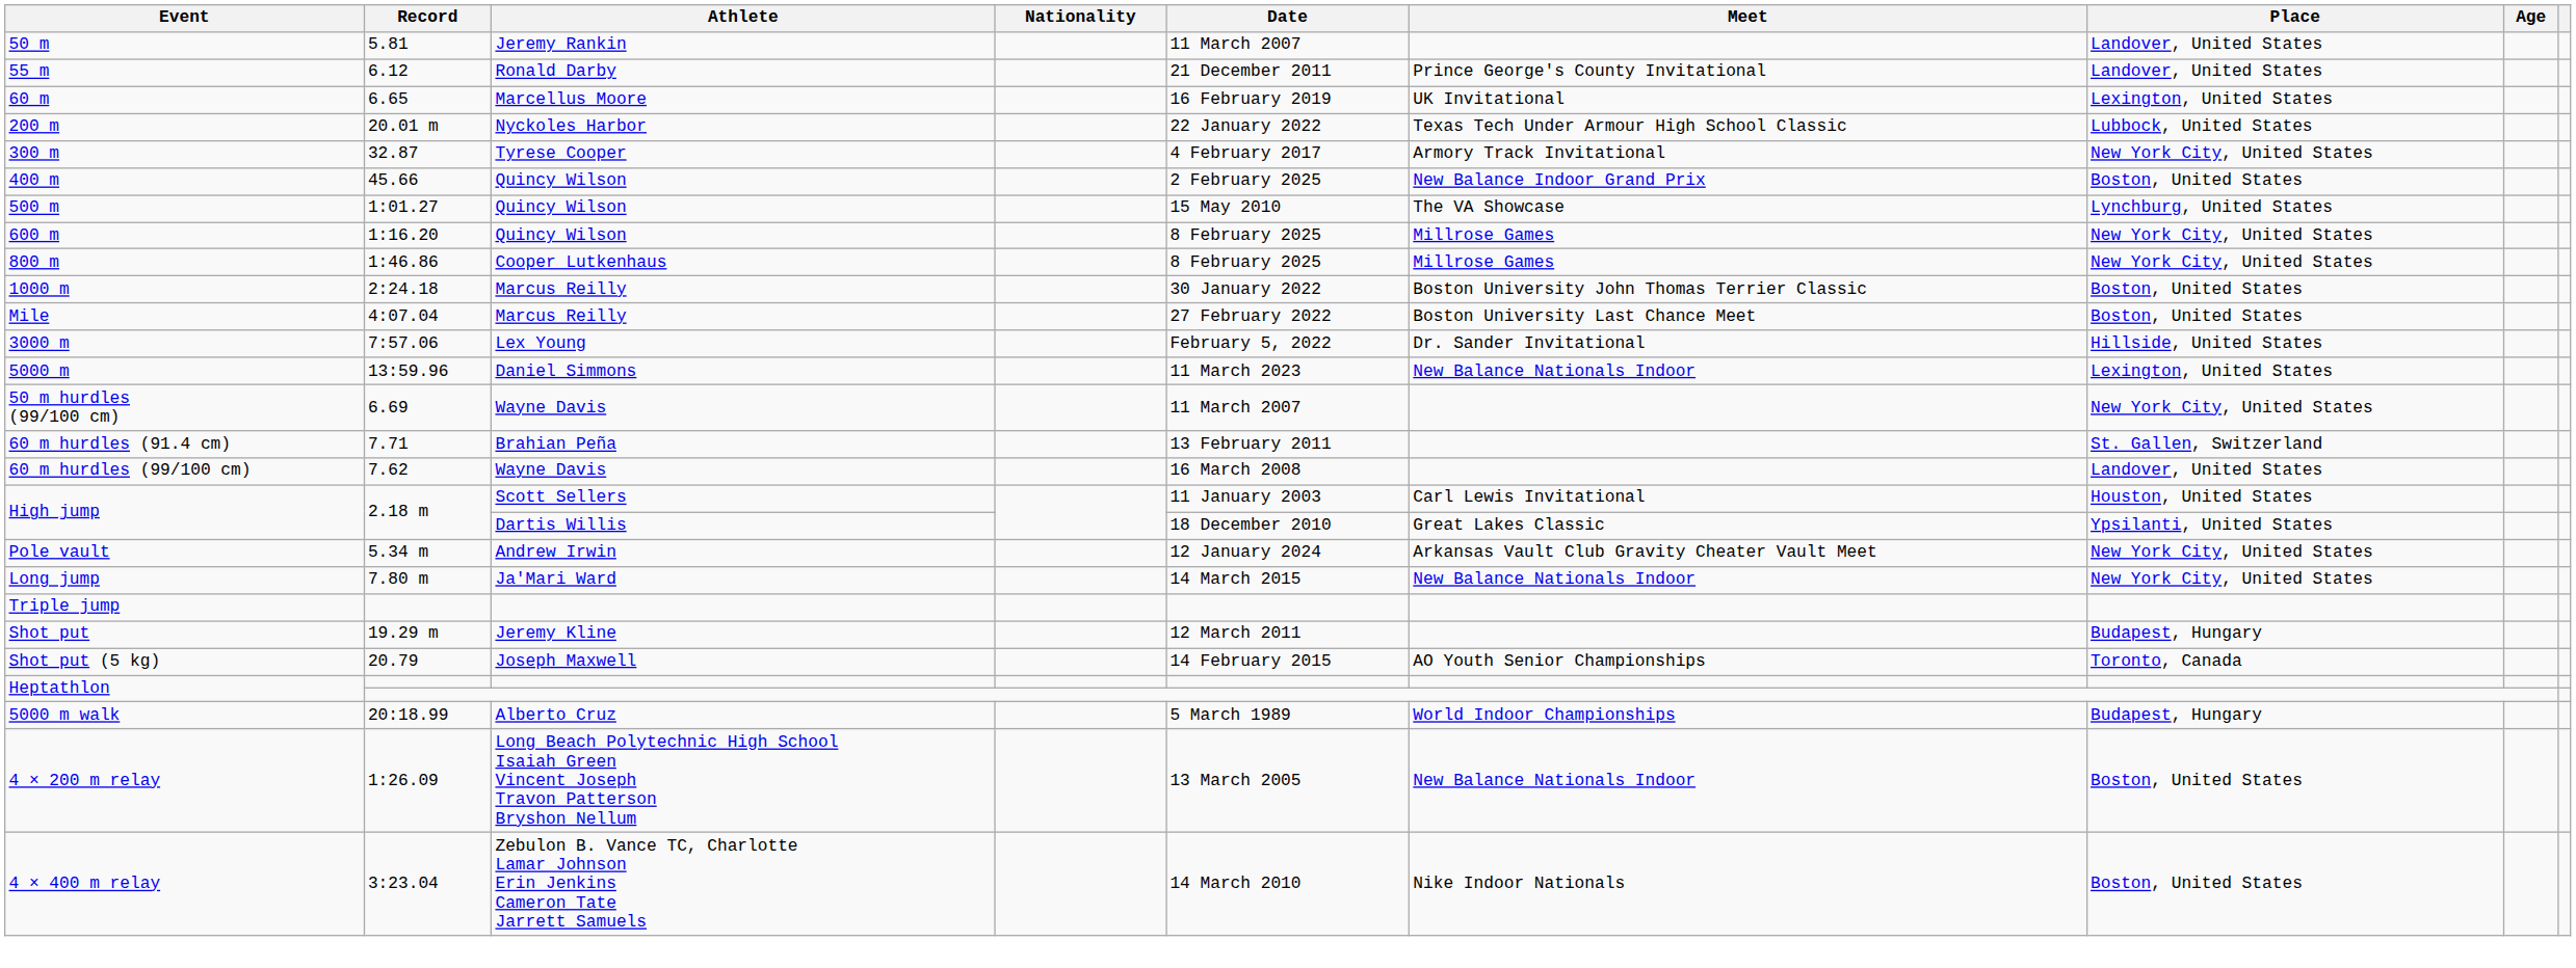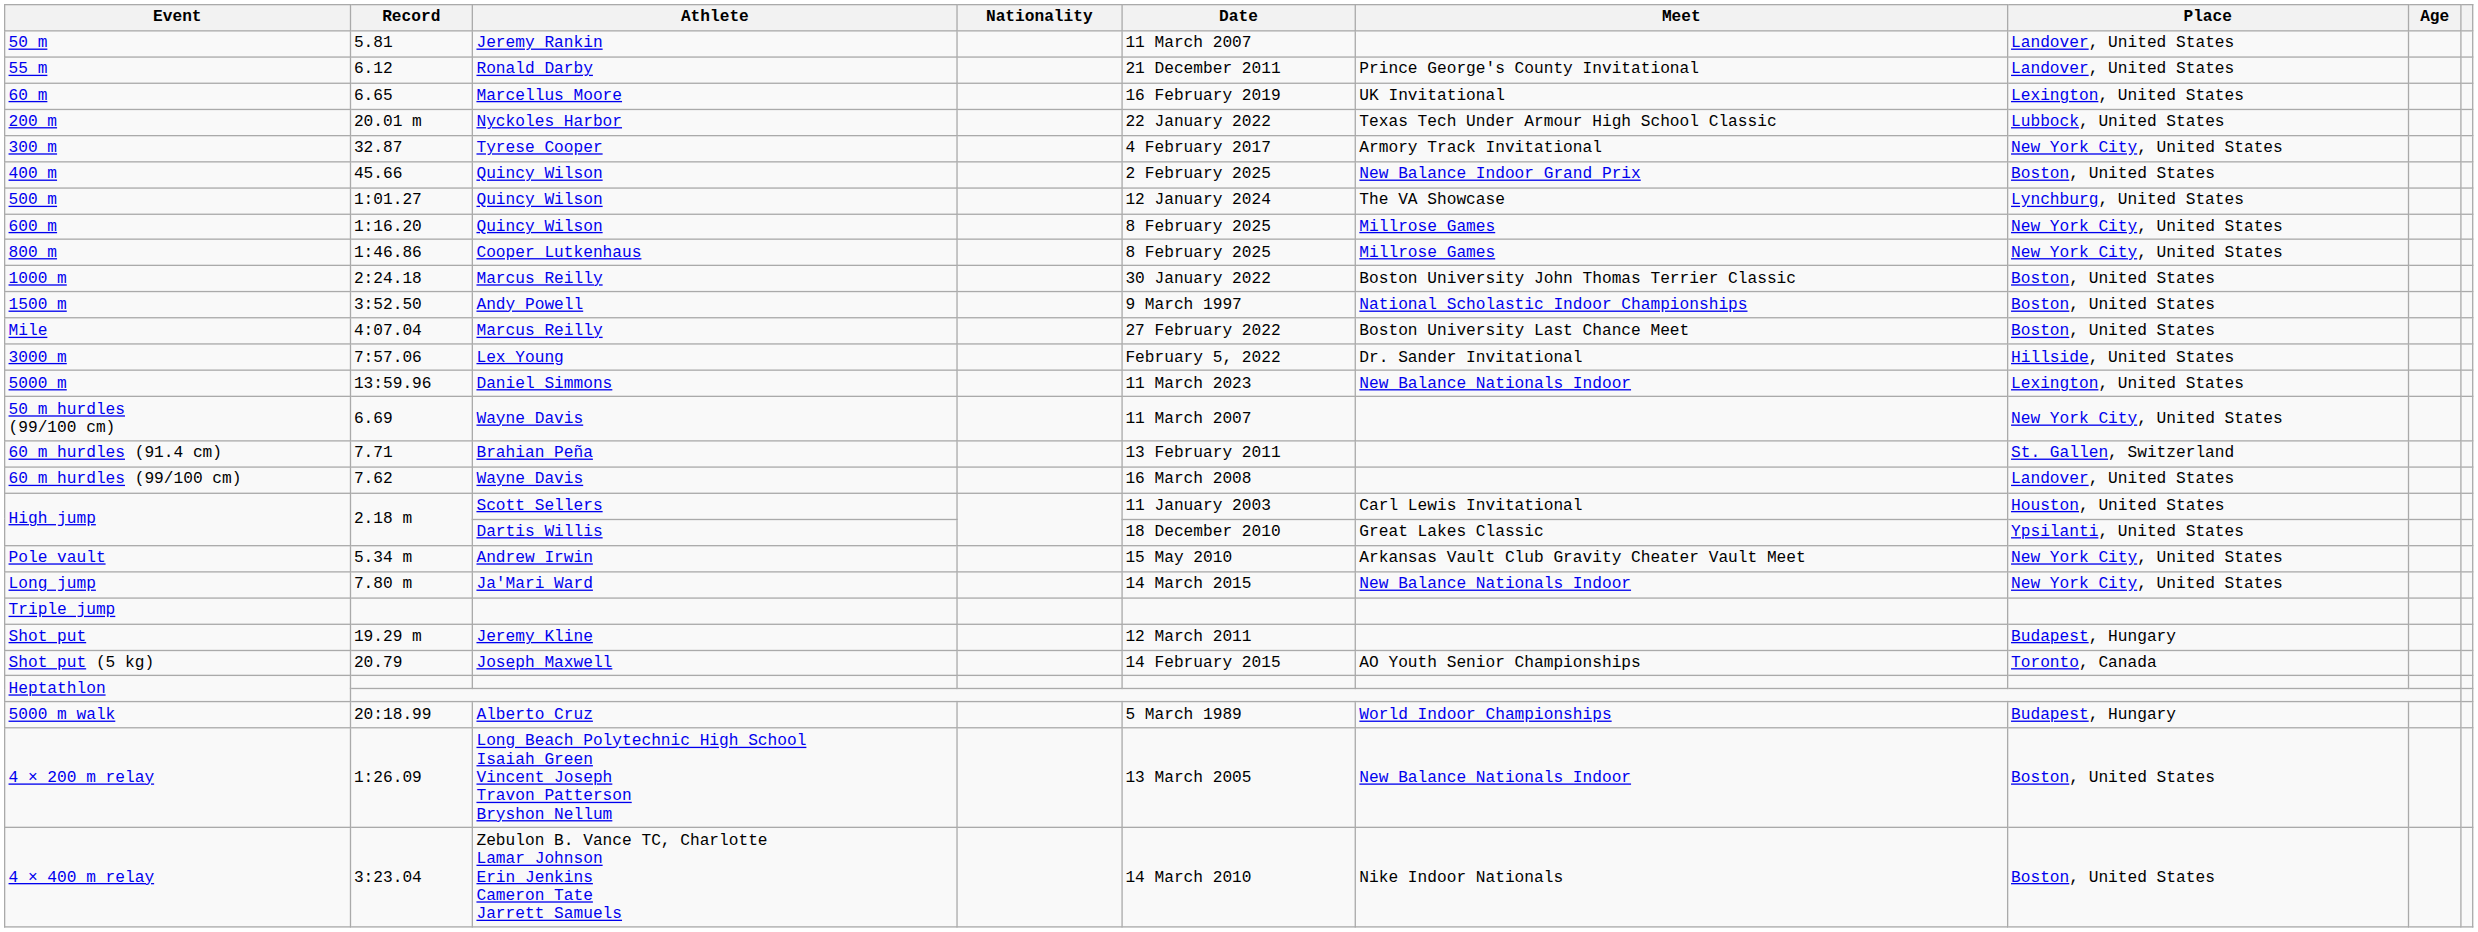 <table class=wikitable style="width: 95%; font-size: 95%;">
 <tr>
 <th>Event</th>
 <th>Record</th>
 <th>Athlete</th>
 <th>Nationality</th>
 <th>Date</th>
 <th>Meet</th>
 <th>Place</th>
 <th>Age</th>
 <th></th>
 </tr>
 <tr>
 <td><a href='#'>50 m</a></td>
 <td>5.81</td>
 <td><a href='#'>Jeremy Rankin</a></td>
 <td></td>
 <td>11 March 2007</td>
 <td></td>
 <td><a href='#'>Landover</a>, United States</td>
 <td></td>
 <td></td>
 </tr>
 <tr>
 <td><a href='#'>55 m</a></td>
 <td>6.12</td>
 <td><a href='#'>Ronald Darby</a></td>
 <td></td>
 <td>21 December 2011</td>
 <td>Prince George's County Invitational</td>
 <td><a href='#'>Landover</a>, United States</td>
 <td></td>
 <td></td>
 </tr>
 <tr>
 <td><a href='#'>60 m</a></td>
 <td>6.65</td>
 <td><a href='#'>Marcellus Moore</a></td>
 <td></td>
 <td>16 February 2019</td>
 <td>UK Invitational</td>
 <td><a href='#'>Lexington</a>, United States</td>
 <td></td>
 <td></td>
 </tr>
 <tr>
 <td><a href='#'>200 m</a></td>
 <td>20.01 m</td>
 <td><a href='#'>Nyckoles Harbor</a></td>
 <td></td>
 <td>22 January 2022</td>
 <td>Texas Tech Under Armour High School Classic</td>
 <td><a href='#'>Lubbock</a>, United States</td>
 <td></td>
 <td></td>
 </tr>
 <tr>
 <td><a href='#'>300 m</a></td>
 <td>32.87</td>
 <td><a href='#'>Tyrese Cooper</a></td>
 <td></td>
 <td>4 February 2017</td>
 <td>Armory Track Invitational</td>
 <td><a href='#'>New York City</a>, United States</td>
 <td></td>
 <td></td>
 </tr>
 <tr>
 <td><a href='#'>400 m</a></td>
 <td>45.66</td>
 <td><a href='#'>Quincy Wilson</a></td>
 <td></td>
 <td>2 February 2025</td>
 <td><a href='#'>New Balance Indoor Grand Prix</a></td>
 <td><a href='#'>Boston</a>, United States</td>
 <td></td>
 <td></td>
 </tr>
 <tr>
 <td><a href='#'>500 m</a></td>
 <td>1:01.27</td>
 <td><a href='#'>Quincy Wilson</a></td>
 <td></td>
-<td>15 May 2010</td>
+<td>12 January 2024</td>
 <td>The VA Showcase</td>
 <td><a href='#'>Lynchburg</a>, United States</td>
 <td></td>
 <td></td>
 </tr>
 <tr>
 <td><a href='#'>600 m</a></td>
 <td>1:16.20</td>
 <td><a href='#'>Quincy Wilson</a></td>
 <td></td>
 <td>8 February 2025</td>
 <td><a href='#'>Millrose Games</a></td>
 <td><a href='#'>New York City</a>, United States</td>
 <td></td>
 <td></td>
 </tr>
 <tr>
 <td><a href='#'>800 m</a></td>
 <td>1:46.86</td>
 <td><a href='#'>Cooper Lutkenhaus</a></td>
 <td></td>
 <td>8 February 2025</td>
 <td><a href='#'>Millrose Games</a></td>
 <td><a href='#'>New York City</a>, United States</td>
 <td></td>
 <td></td>
 </tr>
 <tr>
 <td><a href='#'>1000 m</a></td>
 <td>2:24.18</td>
 <td><a href='#'>Marcus Reilly</a></td>
 <td></td>
 <td>30 January 2022</td>
 <td>Boston University John Thomas Terrier Classic</td>
+<td><a href='#'>Boston</a>, United States</td>
+<td></td>
+<td></td>
+</tr>
+<tr>
+<td><a href='#'>1500 m</a></td>
+<td>3:52.50</td>
+<td><a href='#'>Andy Powell</a></td>
+<td></td>
+<td>9 March 1997</td>
+<td><a href='#'>National Scholastic Indoor Championships</a></td>
 <td><a href='#'>Boston</a>, United States</td>
 <td></td>
 <td></td>
 </tr>
 <tr>
 <td><a href='#'>Mile</a></td>
 <td>4:07.04</td>
 <td><a href='#'>Marcus Reilly</a></td>
 <td></td>
 <td>27 February 2022</td>
 <td>Boston University Last Chance Meet</td>
 <td><a href='#'>Boston</a>, United States</td>
 <td></td>
 <td></td>
 </tr>
 <tr>
 <td><a href='#'>3000 m</a></td>
 <td>7:57.06</td>
 <td><a href='#'>Lex Young</a></td>
 <td></td>
 <td>February 5, 2022</td>
 <td>Dr. Sander Invitational</td>
 <td><a href='#'>Hillside</a>, United States</td>
 <td></td>
 <td></td>
 </tr>
 <tr>
 <td><a href='#'>5000 m</a></td>
 <td>13:59.96</td>
 <td><a href='#'>Daniel Simmons</a></td>
 <td></td>
 <td>11 March 2023</td>
 <td><a href='#'>New Balance Nationals Indoor</a></td>
 <td><a href='#'>Lexington</a>, United States</td>
 <td></td>
 <td></td>
 </tr>
 <tr>
 <td><a href='#'>50 m hurdles</a><br>(99/100 cm)</td>
 <td>6.69</td>
 <td><a href='#'>Wayne Davis</a></td>
 <td></td>
 <td>11 March 2007</td>
 <td></td>
 <td><a href='#'>New York City</a>, United States</td>
 <td></td>
 <td></td>
 </tr>
 <tr>
 <td><a href='#'>60 m hurdles</a> (91.4 cm)</td>
 <td>7.71</td>
 <td><a href='#'>Brahian Peña</a></td>
 <td></td>
 <td>13 February 2011</td>
 <td></td>
 <td><a href='#'>St. Gallen</a>, Switzerland</td>
 <td></td>
 <td></td>
 </tr>
 <tr>
 <td><a href='#'>60 m hurdles</a> (99/100 cm)</td>
 <td>7.62</td>
 <td><a href='#'>Wayne Davis</a></td>
 <td></td>
 <td>16 March 2008</td>
 <td></td>
 <td><a href='#'>Landover</a>, United States</td>
 <td></td>
 <td></td>
 </tr>
 <tr>
 <td rowspan=2><a href='#'>High jump</a></td>
 <td rowspan=2>2.18 m</td>
 <td><a href='#'>Scott Sellers</a></td>
 <td rowspan=2></td>
 <td>11 January 2003</td>
 <td>Carl Lewis Invitational</td>
 <td><a href='#'>Houston</a>, United States</td>
 <td></td>
 <td></td>
 </tr>
 <tr>
 <td><a href='#'>Dartis Willis</a></td>
 <td>18 December 2010</td>
 <td>Great Lakes Classic</td>
 <td><a href='#'>Ypsilanti</a>, United States</td>
 <td></td>
 <td></td>
 </tr>
 <tr>
 <td><a href='#'>Pole vault</a></td>
 <td>5.34 m</td>
 <td><a href='#'>Andrew Irwin</a></td>
 <td></td>
-<td>12 January 2024</td>
+<td>15 May 2010</td>
 <td>Arkansas Vault Club Gravity Cheater Vault Meet</td>
 <td><a href='#'>New York City</a>, United States</td>
 <td></td>
 <td></td>
 </tr>
 <tr>
 <td><a href='#'>Long jump</a></td>
 <td>7.80 m</td>
 <td><a href='#'>Ja'Mari Ward</a></td>
 <td></td>
 <td>14 March 2015</td>
 <td><a href='#'>New Balance Nationals Indoor</a></td>
 <td><a href='#'>New York City</a>, United States</td>
 <td></td>
 <td></td>
 </tr>
 <tr>
 <td><a href='#'>Triple jump</a></td>
 <td></td>
 <td></td>
 <td></td>
 <td></td>
 <td></td>
 <td></td>
 <td></td>
 <td></td>
 </tr>
 <tr>
 <td><a href='#'>Shot put</a></td>
 <td>19.29 m</td>
 <td><a href='#'>Jeremy Kline</a></td>
 <td></td>
 <td>12 March 2011</td>
 <td></td>
 <td><a href='#'>Budapest</a>, Hungary</td>
 <td></td>
 <td></td>
 </tr>
 <tr>
 <td><a href='#'>Shot put</a> (5 kg)</td>
 <td>20.79</td>
 <td><a href='#'>Joseph Maxwell</a></td>
 <td></td>
 <td>14 February 2015</td>
 <td>AO Youth Senior Championships</td>
 <td><a href='#'>Toronto</a>, Canada</td>
 <td></td>
 <td></td>
 </tr>
 <tr>
 <td rowspan=2><a href='#'>Heptathlon</a></td>
 <td></td>
 <td></td>
 <td></td>
 <td></td>
 <td></td>
 <td></td>
 <td></td>
 <td></td>
 </tr>
 <tr>
 <td colspan=7></td>
 <td></td>
 </tr>
 <tr>
 <td><a href='#'>5000 m walk</a></td>
 <td>20:18.99</td>
 <td><a href='#'>Alberto Cruz</a></td>
 <td></td>
 <td>5 March 1989</td>
 <td><a href='#'>World Indoor Championships</a></td>
 <td><a href='#'>Budapest</a>, Hungary</td>
 <td></td>
 <td></td>
 </tr>
 <tr>
 <td><a href='#'>4 × 200 m relay</a></td>
 <td>1:26.09</td>
 <td><a href='#'>Long Beach Polytechnic High School</a><br><a href='#'>Isaiah Green</a><br><a href='#'>Vincent Joseph</a><br><a href='#'>Travon Patterson</a><br><a href='#'>Bryshon Nellum</a></td>
 <td></td>
 <td>13 March 2005</td>
 <td><a href='#'>New Balance Nationals Indoor</a></td>
 <td><a href='#'>Boston</a>, United States</td>
 <td><br><br><br></td>
 <td></td>
 </tr>
 <tr>
 <td><a href='#'>4 × 400 m relay</a></td>
 <td>3:23.04</td>
 <td>Zebulon B. Vance TC, Charlotte<br><a href='#'>Lamar Johnson</a><br><a href='#'>Erin Jenkins</a><br><a href='#'>Cameron Tate</a><br><a href='#'>Jarrett Samuels</a></td>
 <td></td>
 <td>14 March 2010</td>
 <td>Nike Indoor Nationals</td>
 <td><a href='#'>Boston</a>, United States</td>
 <td></td>
 <td></td>
 </tr>
 </table>
